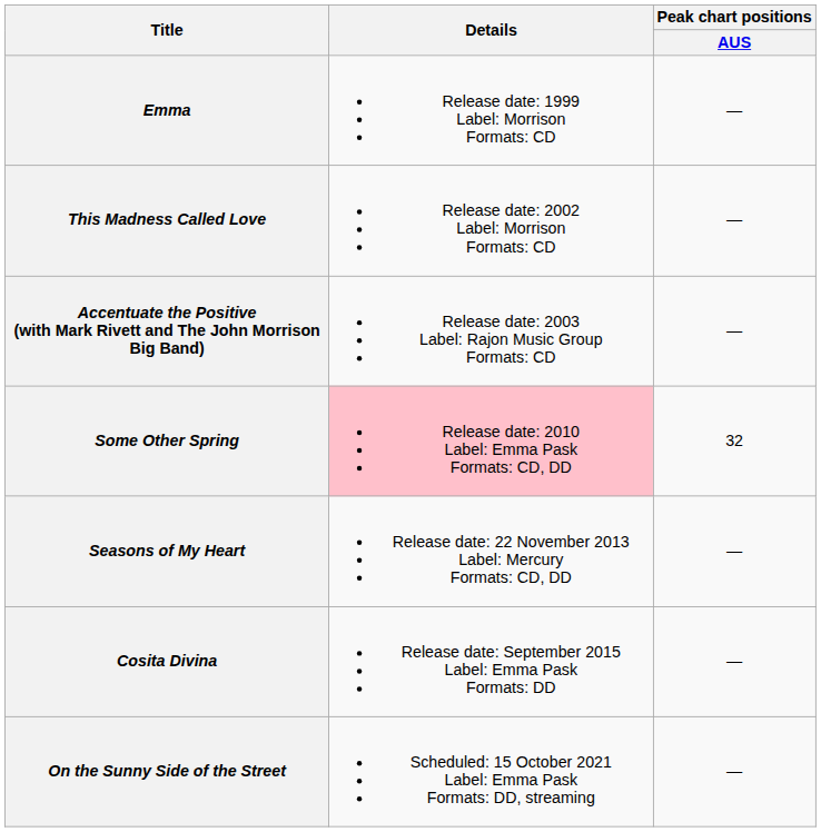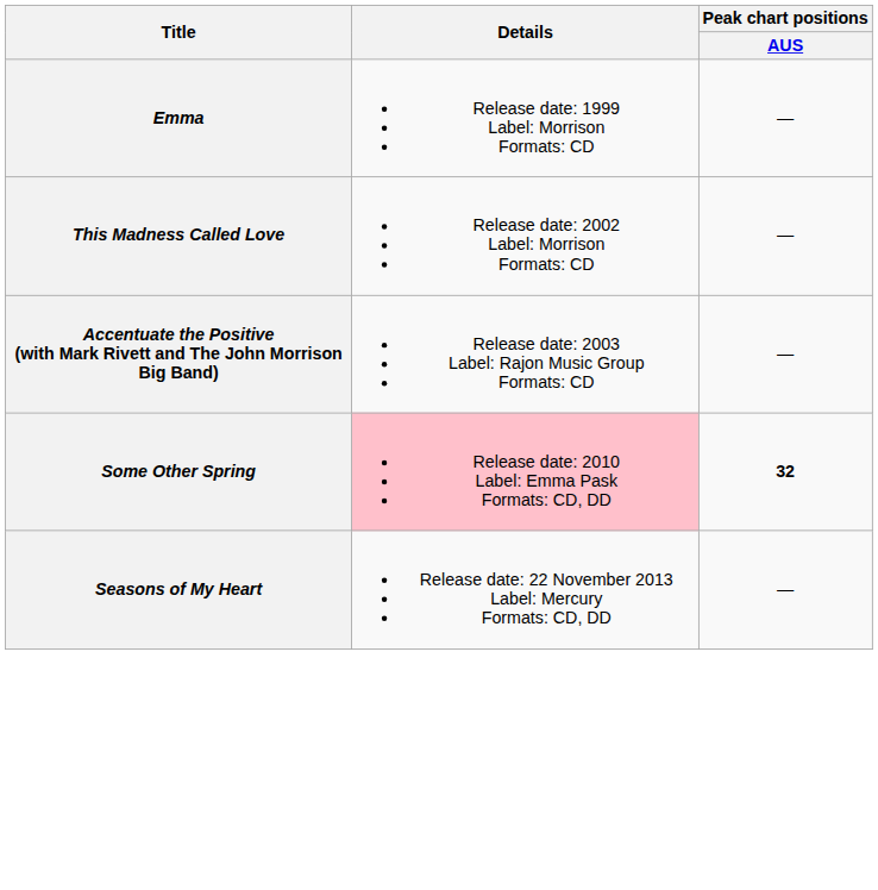 <table class="wikitable plainrowheaders" style="text-align:center;">
 <tr>
 <th style="width:20em;" rowspan="2">Title</th>
 <th style="width:20em;" rowspan="2">Details</th>
 <th colspan="1">Peak chart positions</th>
 </tr>
 <tr>
 <th scope="col"><a href='#'>AUS</a><br></th>
 </tr>
 <tr>
 <th scope="row"><em>Emma</em></th>
 <td><br><ul><li>Release date: 1999</li><li>Label: Morrison</li><li>Formats: CD</li></ul></td>
 <td>—</td>
 </tr>
 <tr>
 <th scope="row"><em>This Madness Called Love</em></th>
 <td><br><ul><li>Release date: 2002</li><li>Label: Morrison</li><li>Formats: CD</li></ul></td>
 <td>—</td>
 </tr>
 <tr>
 <th scope="row"><em>Accentuate the Positive</em> <br> (with Mark Rivett and The John Morrison Big Band)</th>
 <td><br><ul><li>Release date: 2003</li><li>Label: Rajon Music Group</li><li>Formats: CD</li></ul></td>
 <td>—</td>
 </tr>
 <tr>
 <th scope="row"><em>Some Other Spring</em></th>
 <td style="background: pink;"><br><ul><li>Release date: 2010</li><li>Label: Emma Pask</li><li>Formats: CD, DD</li></ul></td>
-<td>32</td>
+<td><strong>32</strong></td>
 </tr>
 <tr>
 <th scope="row"><em>Seasons of My Heart</em></th>
 <td><br><ul><li>Release date: 22 November 2013</li><li>Label: Mercury</li><li>Formats: CD, DD</li></ul></td>
 <td>—</td>
 </tr>
-<tr>
-<th scope="row"><em>Cosita Divina</em></th>
-<td><br><ul><li>Release date: September 2015</li><li>Label: Emma Pask</li><li>Formats: DD</li></ul></td>
-<td>—</td>
-</tr>
-<tr>
-<th scope="row"><em>On the Sunny Side of the Street</em></th>
-<td><br><ul><li>Scheduled: 15 October 2021</li><li>Label: Emma Pask</li><li>Formats: DD, streaming</li></ul></td>
-<td>—</td>
-</tr>
 </table>
